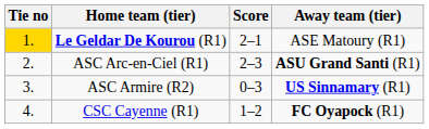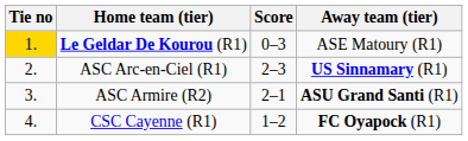 <table class="wikitable" style="text-align: center">
 <tr>
 <th>Tie no</th>
 <th>Home team (tier)</th>
 <th>Score</th>
 <th>Away team (tier)</th>
 </tr>
 <tr>
 <td style="background: gold;">1.</td>
 <td> <strong><a href='#'>Le Geldar De Kourou</a></strong> (R1)</td>
-<td>2–1</td>
+<td>0–3</td>
 <td>ASE Matoury (R1) </td>
 </tr>
 <tr>
 <td>2.</td>
 <td> ASC Arc-en-Ciel (R1)</td>
 <td>2–3</td>
-<td><strong>ASU Grand Santi</strong> (R1) </td>
+<td><strong><a href='#'>US Sinnamary</a></strong> (R1) </td>
 </tr>
 <tr>
 <td>3.</td>
 <td> ASC Armire (R2)</td>
-<td>0–3</td>
-<td><strong><a href='#'>US Sinnamary</a></strong> (R1) </td>
+<td>2–1</td>
+<td><strong>ASU Grand Santi</strong> (R1) </td>
 </tr>
 <tr>
 <td>4.</td>
 <td> <a href='#'>CSC Cayenne</a> (R1)</td>
 <td>1–2</td>
 <td><strong>FC Oyapock</strong> (R1) </td>
 </tr>
 </table>
